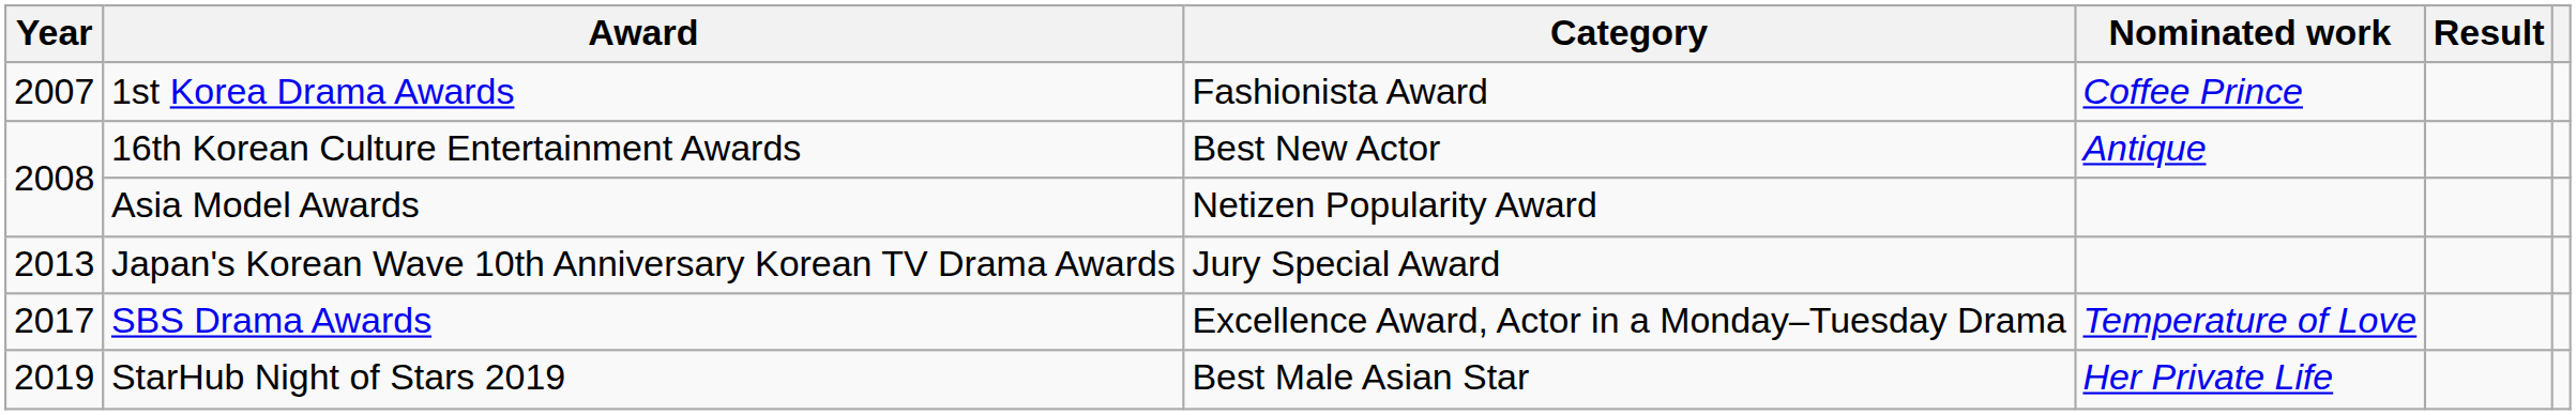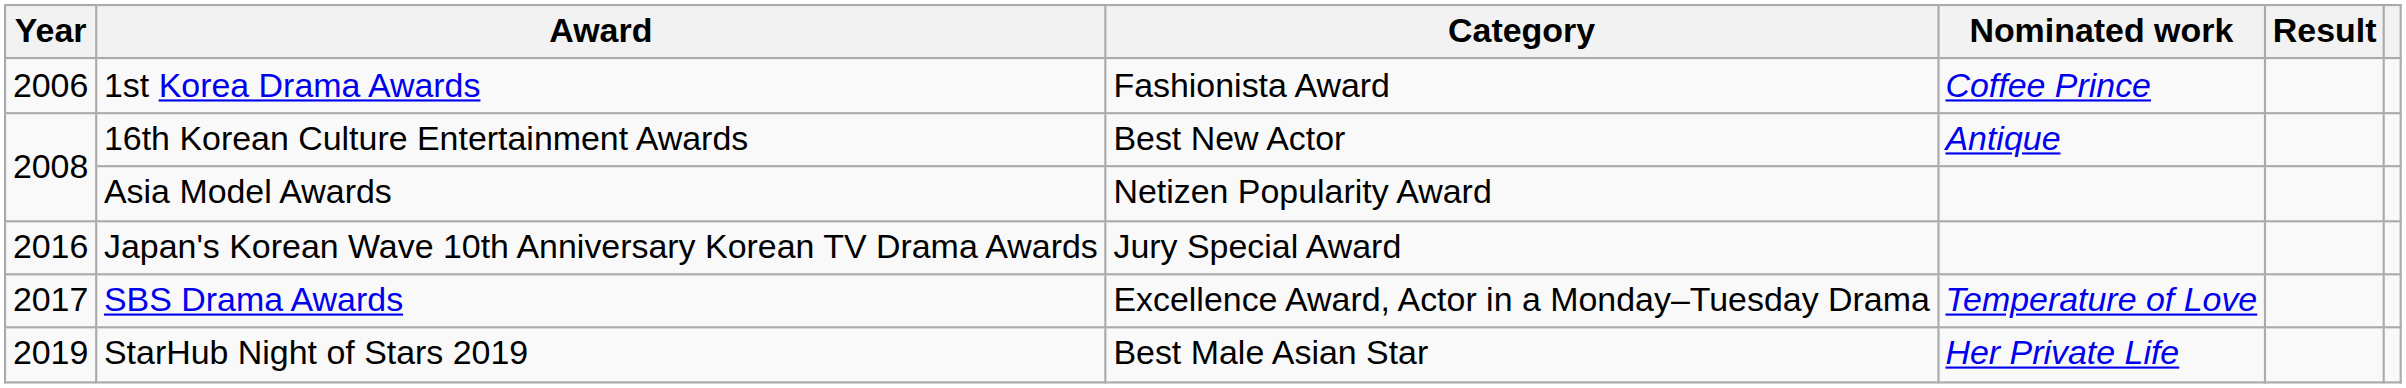 <table class="wikitable sortable">
 <tr>
 <th>Year</th>
 <th>Award</th>
 <th>Category</th>
 <th>Nominated work</th>
 <th>Result</th>
 <th class="unsortable"></th>
 </tr>
 <tr>
-<td>2007</td>
+<td>2006</td>
 <td>1st <a href='#'>Korea Drama Awards</a></td>
 <td>Fashionista Award</td>
 <td><em><a href='#'>Coffee Prince</a></em></td>
 <td></td>
 <td></td>
 </tr>
 <tr>
 <td rowspan=2>2008</td>
 <td>16th Korean Culture Entertainment Awards</td>
 <td>Best New Actor</td>
 <td><a href='#'><em>Antique</em></a></td>
 <td></td>
 <td></td>
 </tr>
 <tr>
 <td>Asia Model Awards</td>
 <td>Netizen Popularity Award</td>
 <td></td>
 <td></td>
 <td></td>
 </tr>
 <tr>
-<td>2013</td>
+<td>2016</td>
 <td>Japan's Korean Wave 10th Anniversary Korean TV Drama Awards</td>
 <td Jury Special Award>Jury Special Award</td>
 <td></td>
 <td></td>
 <td></td>
 </tr>
 <tr>
 <td>2017</td>
 <td><a href='#'>SBS Drama Awards</a></td>
 <td>Excellence Award, Actor in a Monday–Tuesday Drama</td>
 <td><em><a href='#'>Temperature of Love</a></em></td>
 <td></td>
 <td></td>
 </tr>
 <tr>
 <td>2019</td>
 <td>StarHub Night of Stars 2019</td>
 <td>Best Male Asian Star</td>
 <td><em><a href='#'>Her Private Life</a></em></td>
 <td></td>
 <td></td>
 </tr>
 </table>
